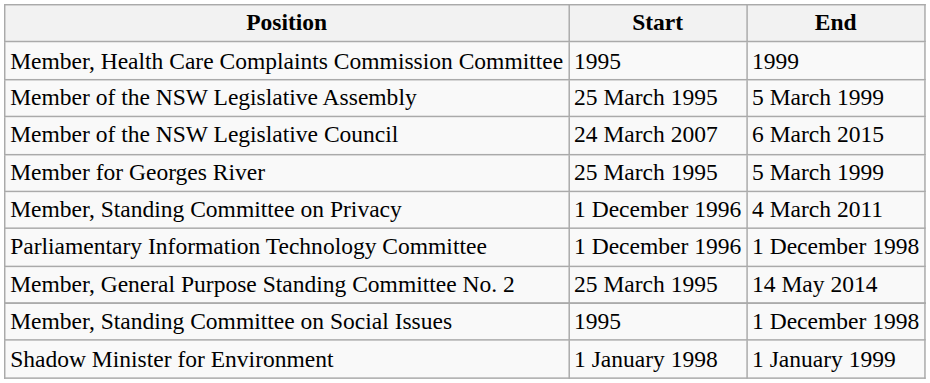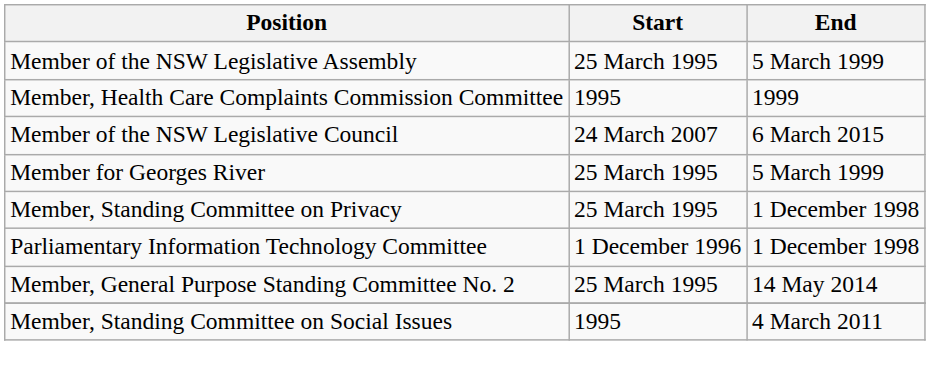 <table class="wikitable">
 <tr>
 <th>Position</th>
 <th>Start</th>
 <th>End</th>
 </tr>
 <tr>
+<td>Member of the NSW Legislative Assembly</td>
+<td>25 March 1995</td>
+<td>5 March 1999</td>
+</tr>
+<tr>
 <td>Member, Health Care Complaints Commission Committee</td>
 <td>1995</td>
 <td>1999</td>
-</tr>
-<tr>
-<td>Member of the NSW Legislative Assembly</td>
-<td>25 March 1995</td>
-<td>5 March 1999</td>
 </tr>
 <tr>
 <td>Member of the NSW Legislative Council</td>
 <td>24 March 2007</td>
 <td>6 March 2015</td>
 </tr>
 <tr>
 <td>Member for Georges River</td>
 <td>25 March 1995</td>
 <td>5 March 1999</td>
 </tr>
 <tr>
 <td>Member, Standing Committee on Privacy</td>
-<td>1 December 1996</td>
-<td>4 March 2011</td>
+<td>25 March 1995</td>
+<td>1 December 1998</td>
 </tr>
 <tr>
 <td>Parliamentary Information Technology Committee</td>
 <td>1 December 1996</td>
 <td>1 December 1998</td>
 </tr>
 <tr>
 <td>Member, General Purpose Standing Committee No. 2</td>
 <td>25 March 1995</td>
 <td>14 May 2014</td>
 </tr>
 <tr>
 </tr>
 <tr>
 <td>Member, Standing Committee on Social Issues</td>
 <td>1995</td>
-<td>1 December 1998</td>
-</tr>
-<tr>
-<td>Shadow Minister for Environment</td>
-<td>1 January 1998</td>
-<td>1 January 1999</td>
+<td>4 March 2011</td>
 </tr>
 </table>
